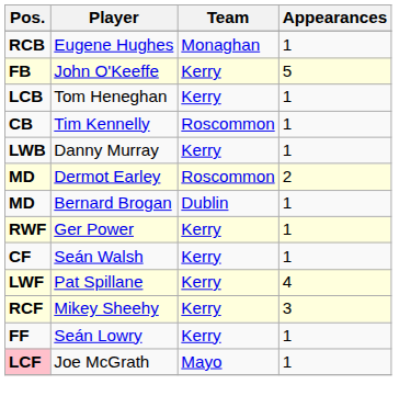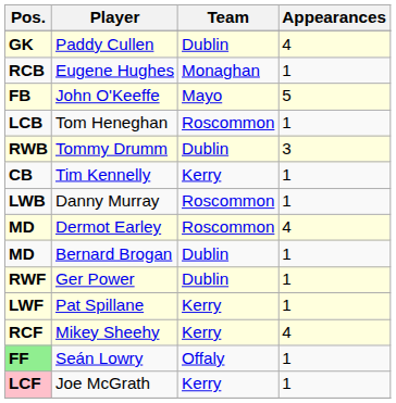 <table class="wikitable">
 <tr>
 <th>Pos.</th>
 <th>Player</th>
 <th>Team</th>
 <th>Appearances</th>
 </tr>
 <tr>
+</tr>
+<tr bgcolor=#FFFFDD>
+<td><strong>GK</strong></td>
+<td> <a href='#'>Paddy Cullen</a></td>
+<td><a href='#'>Dublin</a></td>
+<td>4</td>
 </tr>
 <tr>
 <td><strong>RCB</strong></td>
 <td> <a href='#'>Eugene Hughes</a></td>
 <td><a href='#'>Monaghan</a></td>
 <td>1</td>
 </tr>
 <tr bgcolor=#FFFFDD>
 <td><strong>FB</strong></td>
 <td> <a href='#'>John O'Keeffe</a></td>
-<td><a href='#'>Kerry</a></td>
+<td><a href='#'>Mayo</a></td>
 <td>5</td>
 </tr>
 <tr>
 <td><strong>LCB</strong></td>
 <td> Tom Heneghan</td>
-<td><a href='#'>Kerry</a></td>
+<td><a href='#'>Roscommon</a></td>
 <td>1</td>
+</tr>
+<tr bgcolor=#FFFFDD>
+<td><strong>RWB</strong></td>
+<td> <a href='#'>Tommy Drumm</a></td>
+<td><a href='#'>Dublin</a></td>
+<td>3</td>
 </tr>
 <tr>
 <td><strong>CB</strong></td>
 <td> <a href='#'>Tim Kennelly</a></td>
-<td><a href='#'>Roscommon</a></td>
+<td><a href='#'>Kerry</a></td>
 <td>1</td>
 </tr>
 <tr>
 <td><strong>LWB</strong></td>
 <td> Danny Murray</td>
-<td><a href='#'>Kerry</a></td>
+<td><a href='#'>Roscommon</a></td>
 <td>1</td>
 </tr>
 <tr bgcolor=#FFFFDD>
 <td><strong>MD</strong></td>
 <td> <a href='#'>Dermot Earley</a></td>
 <td><a href='#'>Roscommon</a></td>
-<td>2</td>
+<td>4</td>
 </tr>
 <tr>
 <td><strong>MD</strong></td>
 <td> <a href='#'>Bernard Brogan</a></td>
 <td><a href='#'>Dublin</a></td>
 <td>1</td>
 </tr>
 <tr bgcolor=#FFFFDD>
 <td><strong>RWF</strong></td>
 <td> <a href='#'>Ger Power</a></td>
-<td><a href='#'>Kerry</a></td>
-<td>1</td>
-</tr>
-<tr>
-<td><strong>CF</strong></td>
-<td> <a href='#'>Seán Walsh</a></td>
-<td><a href='#'>Kerry</a></td>
+<td><a href='#'>Dublin</a></td>
 <td>1</td>
 </tr>
 <tr bgcolor=#FFFFDD>
 <td><strong>LWF</strong></td>
 <td> <a href='#'>Pat Spillane</a></td>
 <td><a href='#'>Kerry</a></td>
-<td>4</td>
+<td>1</td>
 </tr>
 <tr bgcolor=#FFFFDD>
 <td><strong>RCF</strong></td>
 <td> <a href='#'>Mikey Sheehy</a></td>
 <td><a href='#'>Kerry</a></td>
-<td>3</td>
+<td>4</td>
 </tr>
 <tr>
-<td><strong>FF</strong></td>
+<td style="background: lightgreen;"><strong>FF</strong></td>
 <td> <a href='#'>Seán Lowry</a></td>
-<td><a href='#'>Kerry</a></td>
+<td><a href='#'>Offaly</a></td>
 <td>1</td>
 </tr>
 <tr>
 <td style="background: pink;"><strong>LCF</strong></td>
 <td> Joe McGrath</td>
-<td><a href='#'>Mayo</a></td>
+<td><a href='#'>Kerry</a></td>
 <td>1</td>
 </tr>
 <tr>
 </tr>
 </table>
